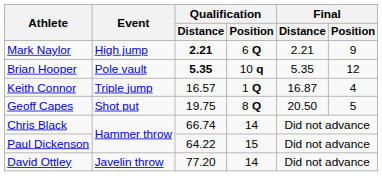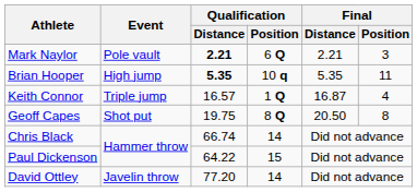 <table class=wikitable style="font-size:90%">
 <tr>
 <th rowspan="2">Athlete</th>
 <th rowspan="2">Event</th>
 <th colspan="2">Qualification</th>
 <th colspan="2">Final</th>
 </tr>
 <tr style="font-size:95%">
 <th>Distance</th>
 <th>Position</th>
 <th>Distance</th>
 <th>Position</th>
 </tr>
 <tr align=center>
 <td align=left><a href='#'>Mark Naylor</a></td>
-<td align=left><a href='#'>High jump</a></td>
+<td align=left><a href='#'>Pole vault</a></td>
 <td><strong>2.21</strong></td>
 <td>6 <strong>Q</strong></td>
 <td>2.21</td>
-<td>9</td>
+<td>3</td>
 </tr>
 <tr align=center>
 <td align=left><a href='#'>Brian Hooper</a></td>
-<td align=left><a href='#'>Pole vault</a></td>
+<td align=left><a href='#'>High jump</a></td>
 <td><strong>5.35</strong></td>
 <td>10 <strong>q</strong></td>
 <td>5.35</td>
-<td>12</td>
+<td>11</td>
 </tr>
 <tr align=center>
 <td align=left><a href='#'>Keith Connor</a></td>
 <td align=left><a href='#'>Triple jump</a></td>
 <td>16.57</td>
 <td>1 <strong>Q</strong></td>
 <td>16.87</td>
 <td>4</td>
 </tr>
 <tr align=center>
 <td align=left><a href='#'>Geoff Capes</a></td>
 <td align=left><a href='#'>Shot put</a></td>
 <td>19.75</td>
 <td>8 <strong>Q</strong></td>
 <td>20.50</td>
-<td>5</td>
+<td>8</td>
 </tr>
 <tr align=center>
 <td align=left><a href='#'>Chris Black</a></td>
 <td align=left rowspan="2"><a href='#'>Hammer throw</a></td>
 <td>66.74</td>
 <td>14</td>
 <td colspan=2>Did not advance</td>
 </tr>
 <tr align=center>
 <td align=left><a href='#'>Paul Dickenson</a></td>
 <td>64.22</td>
 <td>15</td>
 <td colspan=2>Did not advance</td>
 </tr>
 <tr align=center>
 <td align=left><a href='#'>David Ottley</a></td>
 <td align=left><a href='#'>Javelin throw</a></td>
 <td>77.20</td>
 <td>14</td>
 <td colspan=2>Did not advance</td>
 </tr>
 </table>
